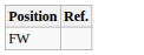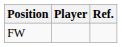 <table class="wikitable">
 <tr>
 <th>Position</th>
+<th>Player</th>
 <th>Ref.</th>
 </tr>
 <tr>
 <td>FW</td>
 <td></td>
+<td></td>
 </tr>
 </table>
